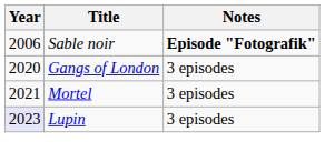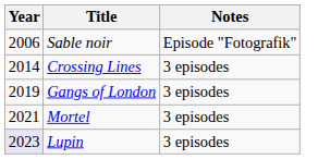 <table class="wikitable">
 <tr>
 <th>Year</th>
 <th>Title</th>
 <th>Notes</th>
 </tr>
 <tr>
 <td>2006</td>
 <td><em>Sable noir</em></td>
-<td><strong>Episode "Fotografik"</strong></td>
+<td>Episode "Fotografik"</td>
 </tr>
 <tr>
-<td>2020</td>
+<td>2014</td>
+<td><em><a href='#'>Crossing Lines</a></em></td>
+<td>3 episodes</td>
+</tr>
+<tr>
+<td>2019</td>
 <td><em><a href='#'>Gangs of London</a></em></td>
 <td>3 episodes</td>
 </tr>
 <tr>
 <td>2021</td>
 <td><em><a href='#'>Mortel</a></em></td>
 <td>3 episodes</td>
 </tr>
 <tr>
 <td style="background: lavender;">2023</td>
 <td><em><a href='#'>Lupin</a></em></td>
 <td>3 episodes</td>
 </tr>
 </table>
